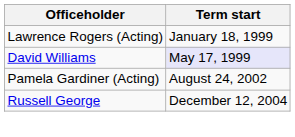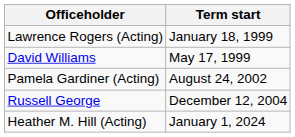 <table class="wikitable sortable">
 <tr style="vertical-align:bottom;">
 <th>Officeholder</th>
 <th>Term start</th>
 </tr>
 <tr>
 <td>Lawrence Rogers (Acting)</td>
 <td>January 18, 1999</td>
 </tr>
 <tr>
 <td><a href='#'>David Williams</a></td>
-<td style="background: lavender;">May 17, 1999</td>
+<td>May 17, 1999</td>
 </tr>
 <tr>
 <td>Pamela Gardiner (Acting)</td>
 <td>August 24, 2002</td>
 </tr>
 <tr>
 <td><a href='#'>Russell George</a></td>
 <td>December 12, 2004</td>
 </tr>
+<tr>
+<td>Heather M. Hill (Acting)</td>
+<td>January 1, 2024</td>
+</tr>
 </table>
